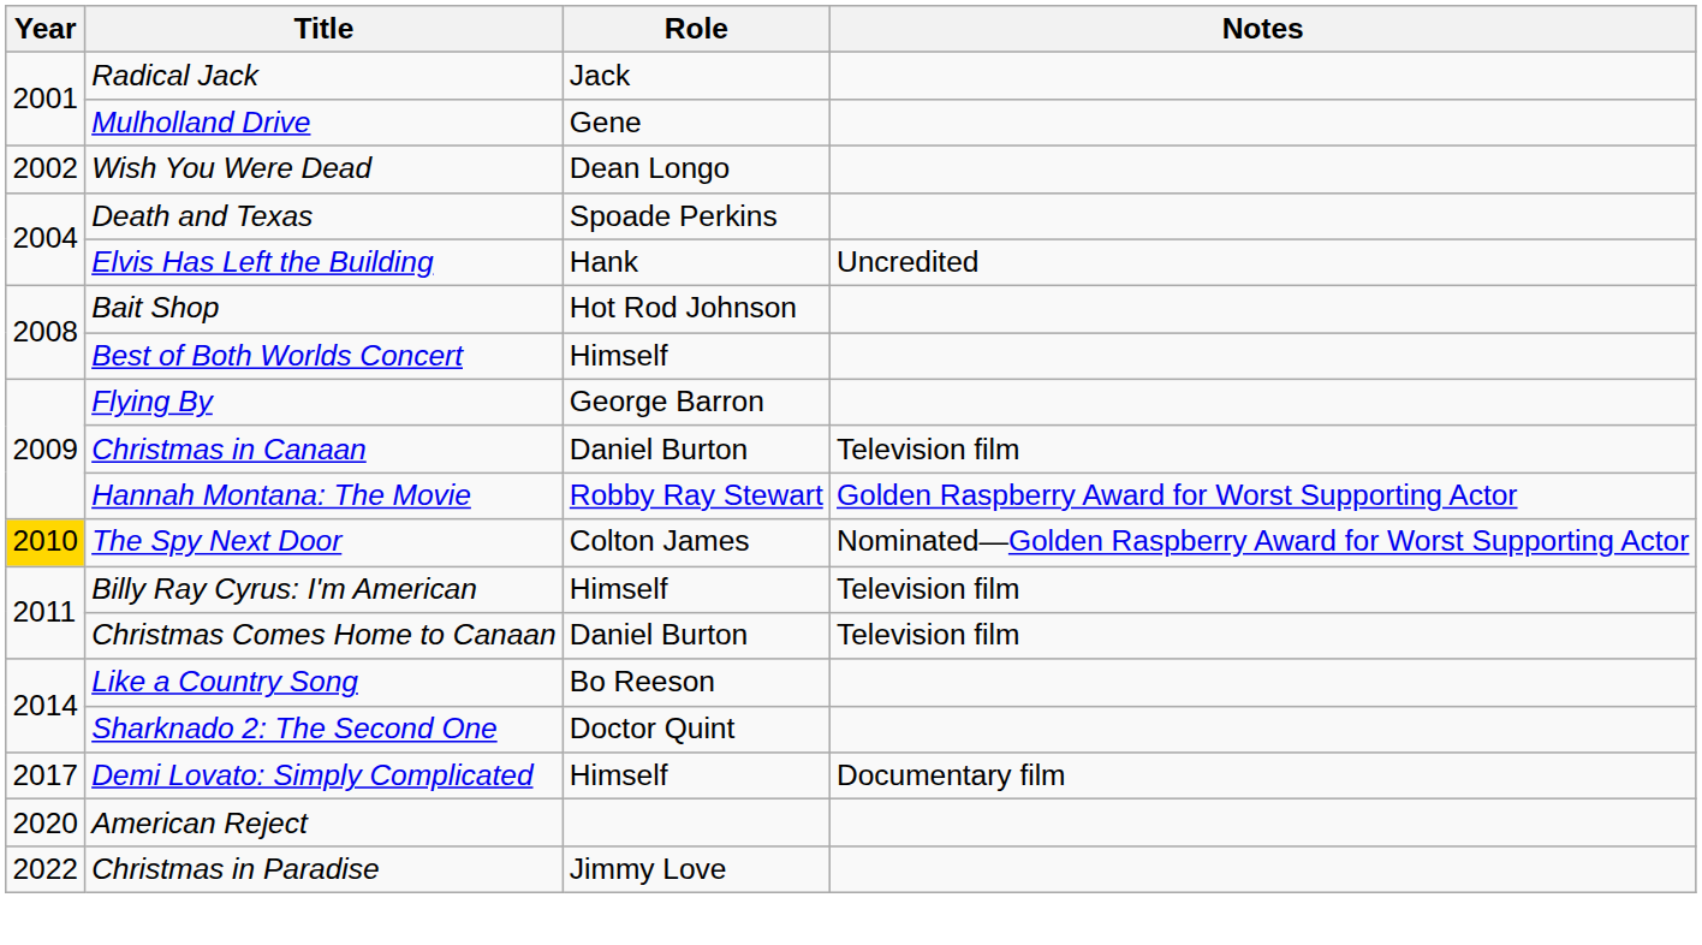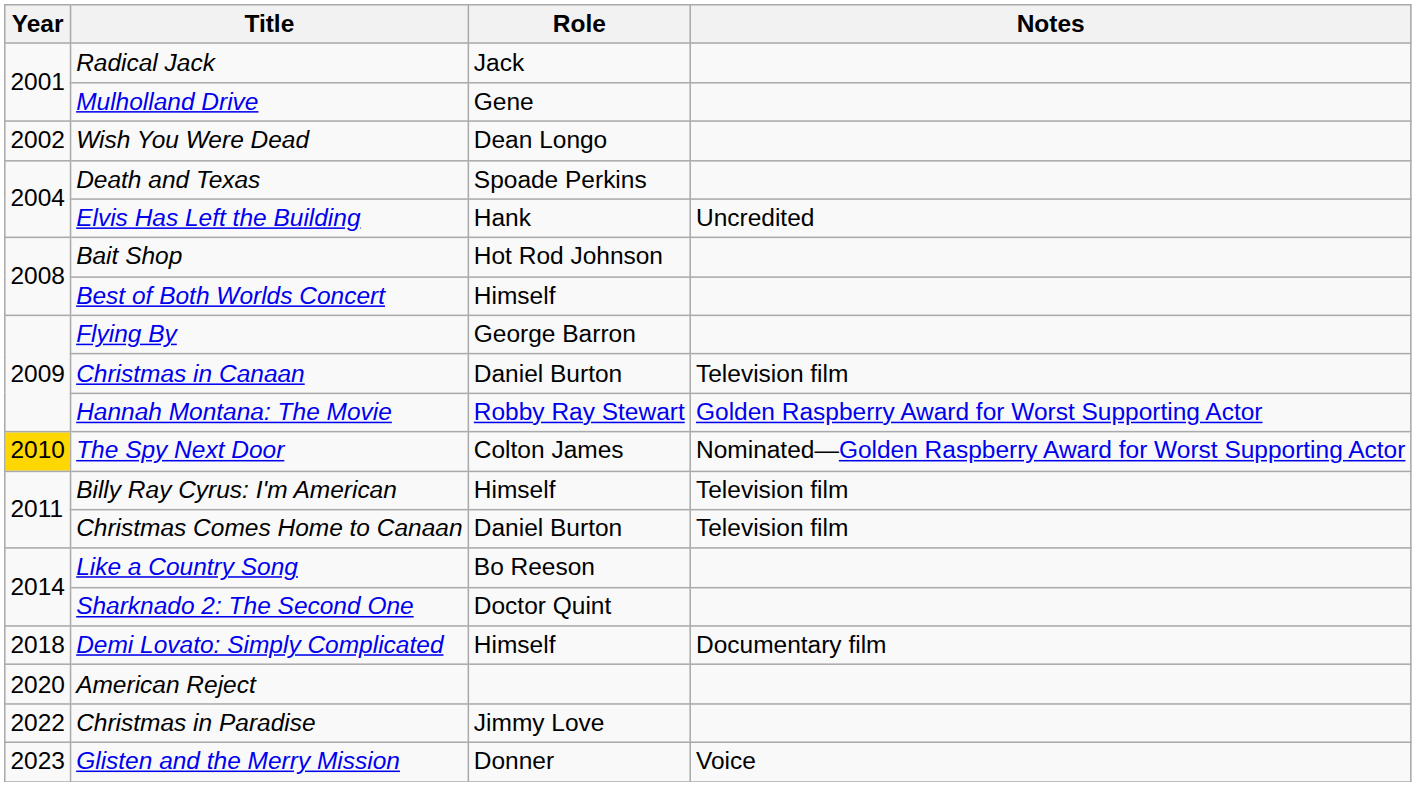 <table class="wikitable sortable">
 <tr>
 <th>Year</th>
 <th>Title</th>
 <th>Role</th>
 <th class="unsortable">Notes</th>
 </tr>
 <tr>
 <td rowspan="2">2001</td>
 <td><em>Radical Jack</em></td>
 <td>Jack</td>
 <td></td>
 </tr>
 <tr>
 <td><em><a href='#'>Mulholland Drive</a></em></td>
 <td>Gene</td>
 <td></td>
 </tr>
 <tr>
 <td>2002</td>
 <td><em>Wish You Were Dead</em></td>
 <td>Dean Longo</td>
 <td></td>
 </tr>
 <tr>
 <td rowspan="2">2004</td>
 <td><em>Death and Texas</em></td>
 <td>Spoade Perkins</td>
 <td></td>
 </tr>
 <tr>
 <td><em><a href='#'>Elvis Has Left the Building</a></em></td>
 <td>Hank</td>
 <td>Uncredited</td>
 </tr>
 <tr>
 <td rowspan="2">2008</td>
 <td><em>Bait Shop</em></td>
 <td>Hot Rod Johnson</td>
 <td></td>
 </tr>
 <tr>
 <td><em><a href='#'>Best of Both Worlds Concert</a></em></td>
 <td>Himself</td>
 <td></td>
 </tr>
 <tr>
 <td rowspan="3">2009</td>
 <td><em><a href='#'>Flying By</a></em></td>
 <td>George Barron</td>
 <td></td>
 </tr>
 <tr>
 <td><em><a href='#'>Christmas in Canaan</a></em></td>
 <td>Daniel Burton</td>
 <td>Television film</td>
 </tr>
 <tr>
 <td><em><a href='#'>Hannah Montana: The Movie</a></em></td>
 <td><a href='#'>Robby Ray Stewart</a></td>
 <td><a href='#'>Golden Raspberry Award for Worst Supporting Actor</a></td>
 </tr>
 <tr>
 <td style="background: gold;">2010</td>
 <td><em><a href='#'>The Spy Next Door</a></em></td>
 <td>Colton James</td>
 <td>Nominated—<a href='#'>Golden Raspberry Award for Worst Supporting Actor</a></td>
 </tr>
 <tr>
 <td rowspan="2">2011</td>
 <td><em>Billy Ray Cyrus: I'm American</em></td>
 <td>Himself</td>
 <td>Television film</td>
 </tr>
 <tr>
 <td><em>Christmas Comes Home to Canaan</em></td>
 <td>Daniel Burton</td>
 <td>Television film</td>
 </tr>
 <tr>
 <td rowspan="2">2014</td>
 <td><em><a href='#'>Like a Country Song</a></em></td>
 <td>Bo Reeson</td>
 <td></td>
 </tr>
 <tr>
 <td><em><a href='#'>Sharknado 2: The Second One</a></em></td>
 <td>Doctor Quint</td>
 <td></td>
 </tr>
 <tr>
-<td>2017</td>
+<td>2018</td>
 <td><em><a href='#'>Demi Lovato: Simply Complicated</a></em></td>
 <td>Himself</td>
 <td>Documentary film</td>
 </tr>
 <tr>
 <td>2020</td>
 <td><em>American Reject</em></td>
 <td></td>
 <td></td>
 </tr>
 <tr>
 <td>2022</td>
 <td><em>Christmas in Paradise</em></td>
 <td>Jimmy Love</td>
 <td></td>
 </tr>
+<tr>
+<td>2023</td>
+<td><em><a href='#'>Glisten and the Merry Mission</a></em></td>
+<td>Donner</td>
+<td>Voice</td>
+</tr>
 </table>
